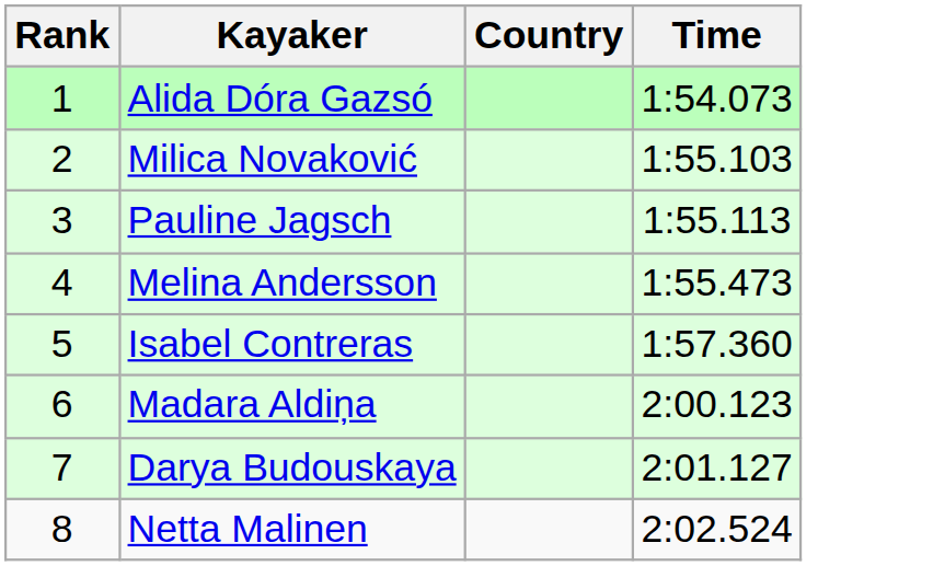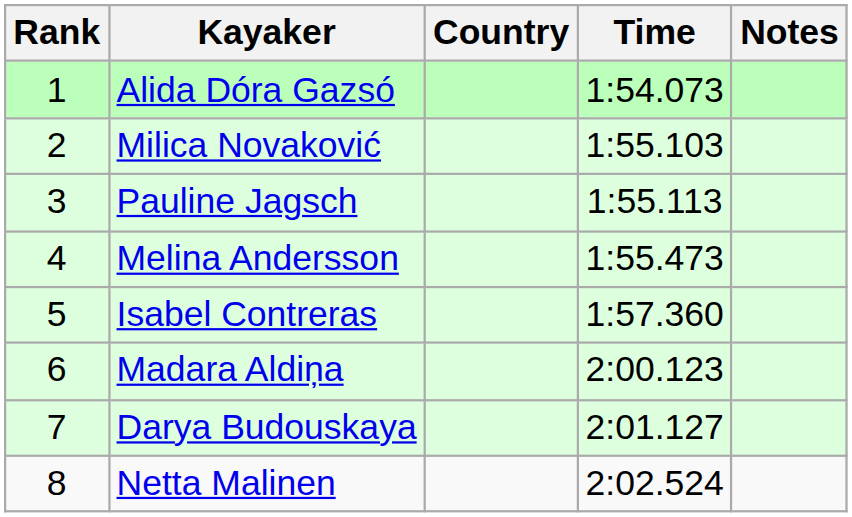 <table class="wikitable" style="text-align:center">
 <tr>
 <th>Rank</th>
 <th>Kayaker</th>
 <th>Country</th>
 <th>Time</th>
+<th>Notes</th>
 </tr>
 <tr bgcolor=bbffbb>
 <td>1</td>
 <td align=left><a href='#'>Alida Dóra Gazsó</a></td>
 <td align=left></td>
 <td>1:54.073</td>
+<td></td>
 </tr>
 <tr bgcolor=ddffdd>
 <td>2</td>
 <td align=left><a href='#'>Milica Novaković</a></td>
 <td align=left></td>
 <td>1:55.103</td>
+<td></td>
 </tr>
 <tr bgcolor=ddffdd>
 <td>3</td>
 <td align=left><a href='#'>Pauline Jagsch</a></td>
 <td align=left></td>
 <td>1:55.113</td>
+<td></td>
 </tr>
 <tr bgcolor=ddffdd>
 <td>4</td>
 <td align=left><a href='#'>Melina Andersson</a></td>
 <td align=left></td>
 <td>1:55.473</td>
+<td></td>
 </tr>
 <tr bgcolor=ddffdd>
 <td>5</td>
 <td align=left><a href='#'>Isabel Contreras</a></td>
 <td align=left></td>
 <td>1:57.360</td>
+<td></td>
 </tr>
 <tr bgcolor=ddffdd>
 <td>6</td>
 <td align=left><a href='#'>Madara Aldiņa</a></td>
 <td align=left></td>
 <td>2:00.123</td>
+<td></td>
 </tr>
 <tr bgcolor=ddffdd>
 <td>7</td>
 <td align=left><a href='#'>Darya Budouskaya</a></td>
 <td align=left></td>
 <td>2:01.127</td>
+<td></td>
 </tr>
 <tr>
 <td>8</td>
 <td align=left><a href='#'>Netta Malinen</a></td>
 <td align=left></td>
 <td>2:02.524</td>
+<td></td>
 </tr>
 </table>
